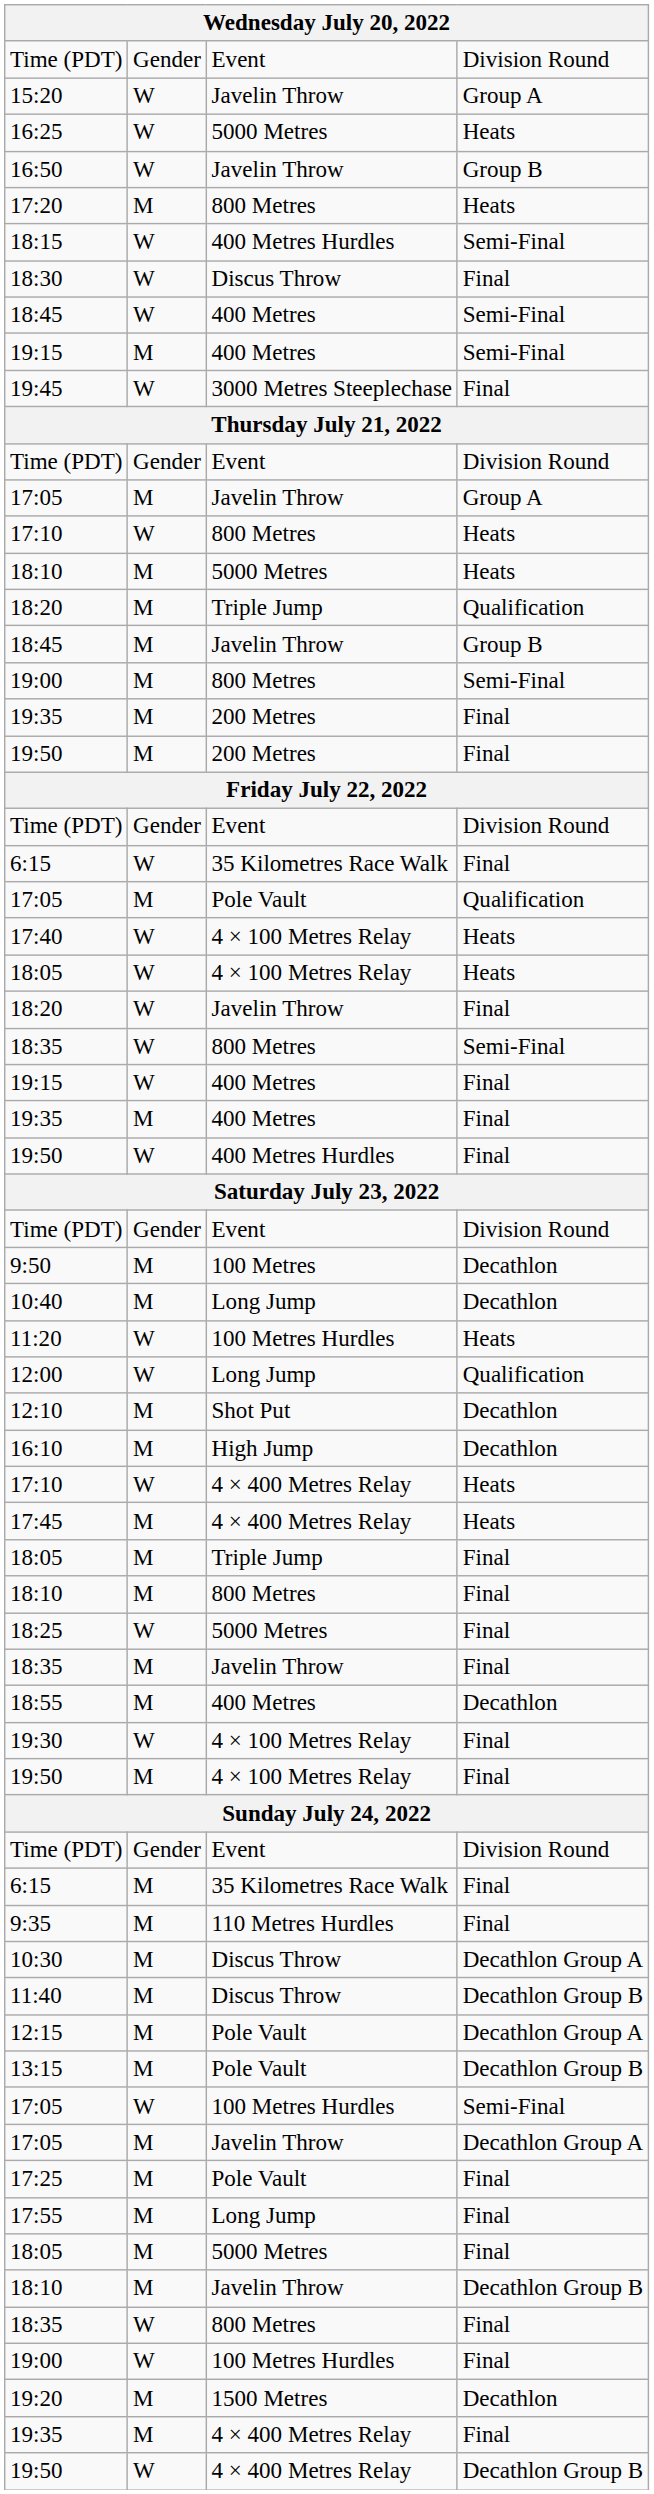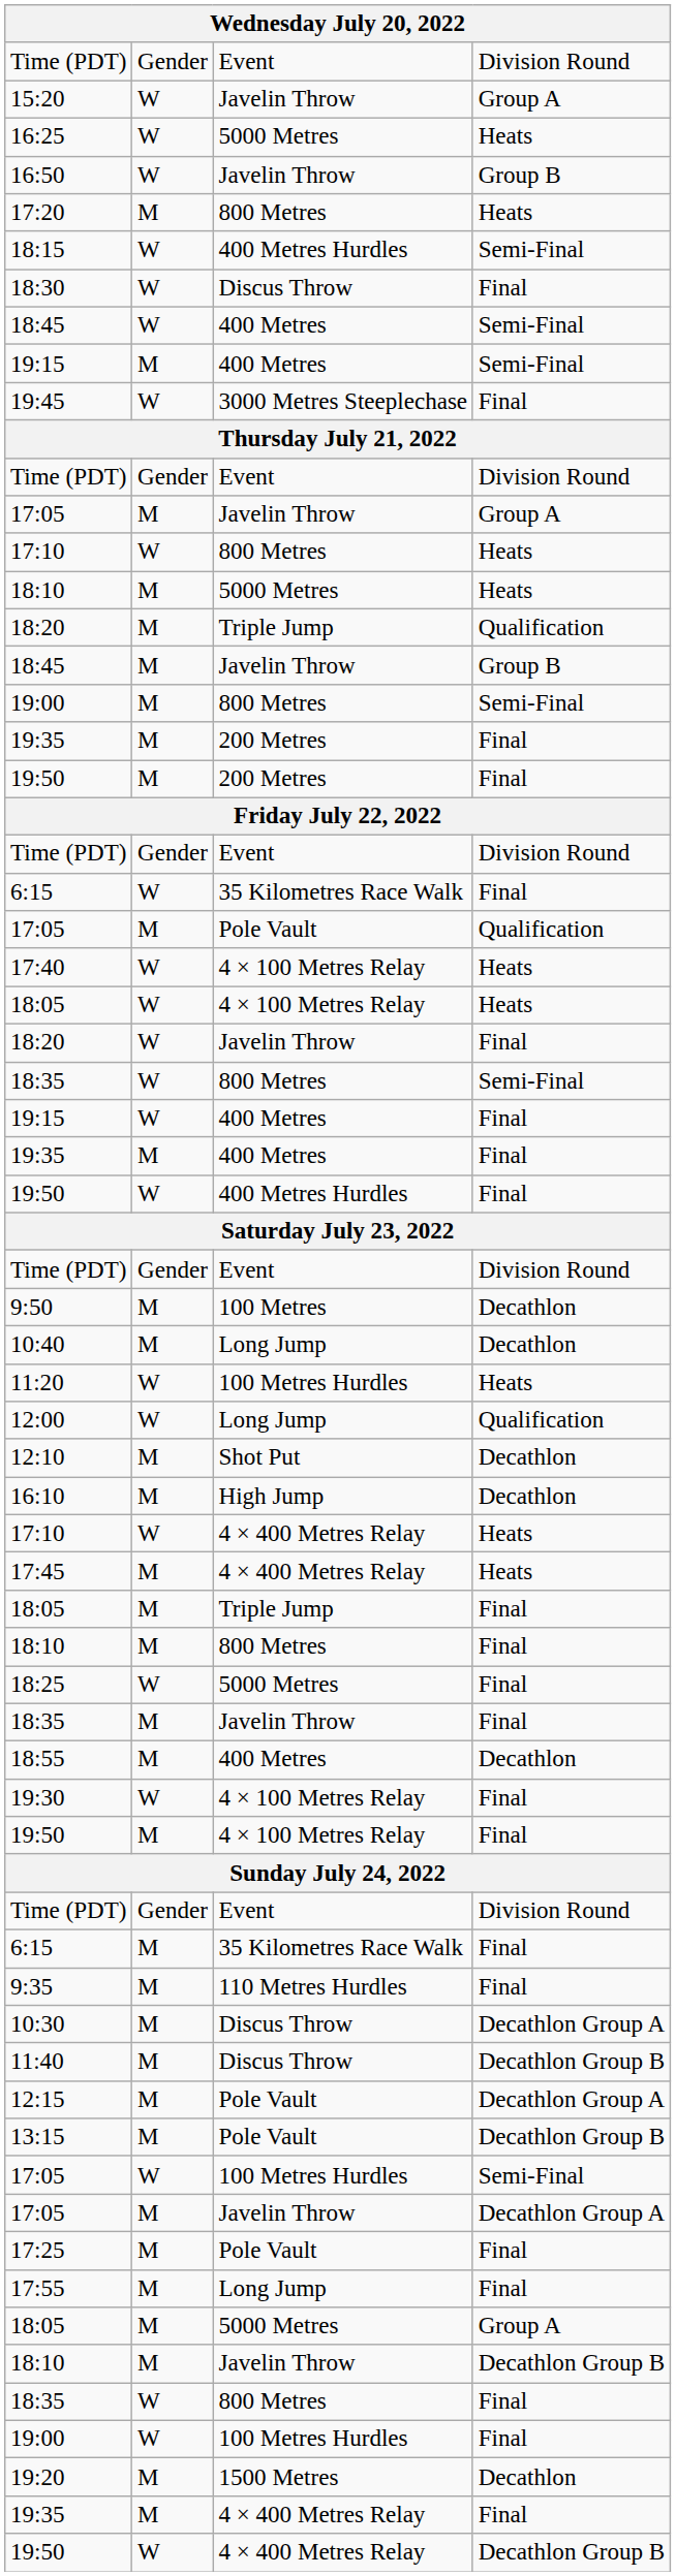 <table class="wikitable sortable">
 <tr>
 <th colspan="6">Wednesday July 20, 2022</th>
 </tr>
 <tr>
 <td>Time (PDT)</td>
 <td>Gender</td>
 <td>Event</td>
 <td>Division Round</td>
 </tr>
 <tr>
 <td>15:20</td>
 <td>W</td>
 <td>Javelin Throw</td>
 <td>Group A</td>
 </tr>
 <tr>
 <td>16:25</td>
 <td>W</td>
 <td>5000 Metres</td>
 <td>Heats</td>
 </tr>
 <tr>
 <td>16:50</td>
 <td>W</td>
 <td>Javelin Throw</td>
 <td>Group B</td>
 </tr>
 <tr>
 <td>17:20</td>
 <td>M</td>
 <td>800 Metres</td>
 <td>Heats</td>
 </tr>
 <tr>
 <td>18:15</td>
 <td>W</td>
 <td>400 Metres Hurdles</td>
 <td>Semi-Final</td>
 </tr>
 <tr>
 <td>18:30</td>
 <td>W</td>
 <td>Discus Throw</td>
 <td>Final</td>
 </tr>
 <tr>
 <td>18:45</td>
 <td>W</td>
 <td>400 Metres</td>
 <td>Semi-Final</td>
 </tr>
 <tr>
 <td>19:15</td>
 <td>M</td>
 <td>400 Metres</td>
 <td>Semi-Final</td>
 </tr>
 <tr>
 <td>19:45</td>
 <td>W</td>
 <td>3000 Metres Steeplechase</td>
 <td>Final</td>
 </tr>
 <tr>
 <th colspan="6">Thursday July 21, 2022</th>
 </tr>
 <tr>
 <td>Time (PDT)</td>
 <td>Gender</td>
 <td>Event</td>
 <td>Division Round</td>
 </tr>
 <tr>
 <td>17:05</td>
 <td>M</td>
 <td>Javelin Throw</td>
 <td>Group A</td>
 </tr>
 <tr>
 <td>17:10</td>
 <td>W</td>
 <td>800 Metres</td>
 <td>Heats</td>
 </tr>
 <tr>
 <td>18:10</td>
 <td>M</td>
 <td>5000 Metres</td>
 <td>Heats</td>
 </tr>
 <tr>
 <td>18:20</td>
 <td>M</td>
 <td>Triple Jump</td>
 <td>Qualification</td>
 </tr>
 <tr>
 <td>18:45</td>
 <td>M</td>
 <td>Javelin Throw</td>
 <td>Group B</td>
 </tr>
 <tr>
 <td>19:00</td>
 <td>M</td>
 <td>800 Metres</td>
 <td>Semi-Final</td>
 </tr>
 <tr>
 <td>19:35</td>
 <td>M</td>
 <td>200 Metres</td>
 <td>Final</td>
 </tr>
 <tr>
 <td>19:50</td>
 <td>M</td>
 <td>200 Metres</td>
 <td>Final</td>
 </tr>
 <tr>
 <th colspan="6">Friday July 22, 2022</th>
 </tr>
 <tr>
 <td>Time (PDT)</td>
 <td>Gender</td>
 <td>Event</td>
 <td>Division Round</td>
 </tr>
 <tr>
 <td>6:15</td>
 <td>W</td>
 <td>35 Kilometres Race Walk</td>
 <td>Final</td>
 </tr>
 <tr>
 <td>17:05</td>
 <td>M</td>
 <td>Pole Vault</td>
 <td>Qualification</td>
 </tr>
 <tr>
 <td>17:40</td>
 <td>W</td>
 <td>4 × 100 Metres Relay</td>
 <td>Heats</td>
 </tr>
 <tr>
 <td>18:05</td>
 <td>W</td>
 <td>4 × 100 Metres Relay</td>
 <td>Heats</td>
 </tr>
 <tr>
 <td>18:20</td>
 <td>W</td>
 <td>Javelin Throw</td>
 <td>Final</td>
 </tr>
 <tr>
 <td>18:35</td>
 <td>W</td>
 <td>800 Metres</td>
 <td>Semi-Final</td>
 </tr>
 <tr>
 <td>19:15</td>
 <td>W</td>
 <td>400 Metres</td>
 <td>Final</td>
 </tr>
 <tr>
 <td>19:35</td>
 <td>M</td>
 <td>400 Metres</td>
 <td>Final</td>
 </tr>
 <tr>
 <td>19:50</td>
 <td>W</td>
 <td>400 Metres Hurdles</td>
 <td>Final</td>
 </tr>
 <tr>
 <th colspan="6">Saturday July 23, 2022</th>
 </tr>
 <tr>
 <td>Time (PDT)</td>
 <td>Gender</td>
 <td>Event</td>
 <td>Division Round</td>
 </tr>
 <tr>
 <td>9:50</td>
 <td>M</td>
 <td>100 Metres</td>
 <td>Decathlon</td>
 </tr>
 <tr>
 <td>10:40</td>
 <td>M</td>
 <td>Long Jump</td>
 <td>Decathlon</td>
 </tr>
 <tr>
 <td>11:20</td>
 <td>W</td>
 <td>100 Metres Hurdles</td>
 <td>Heats</td>
 </tr>
 <tr>
 <td>12:00</td>
 <td>W</td>
 <td>Long Jump</td>
 <td>Qualification</td>
 </tr>
 <tr>
 <td>12:10</td>
 <td>M</td>
 <td>Shot Put</td>
 <td>Decathlon</td>
 </tr>
 <tr>
 <td>16:10</td>
 <td>M</td>
 <td>High Jump</td>
 <td>Decathlon</td>
 </tr>
 <tr>
 <td>17:10</td>
 <td>W</td>
 <td>4 × 400 Metres Relay</td>
 <td>Heats</td>
 </tr>
 <tr>
 <td>17:45</td>
 <td>M</td>
 <td>4 × 400 Metres Relay</td>
 <td>Heats</td>
 </tr>
 <tr>
 <td>18:05</td>
 <td>M</td>
 <td>Triple Jump</td>
 <td>Final</td>
 </tr>
 <tr>
 <td>18:10</td>
 <td>M</td>
 <td>800 Metres</td>
 <td>Final</td>
 </tr>
 <tr>
 <td>18:25</td>
 <td>W</td>
 <td>5000 Metres</td>
 <td>Final</td>
 </tr>
 <tr>
 <td>18:35</td>
 <td>M</td>
 <td>Javelin Throw</td>
 <td>Final</td>
 </tr>
 <tr>
 <td>18:55</td>
 <td>M</td>
 <td>400 Metres</td>
 <td>Decathlon</td>
 </tr>
 <tr>
 <td>19:30</td>
 <td>W</td>
 <td>4 × 100 Metres Relay</td>
 <td>Final</td>
 </tr>
 <tr>
 <td>19:50</td>
 <td>M</td>
 <td>4 × 100 Metres Relay</td>
 <td>Final</td>
 </tr>
 <tr>
 <th colspan="6">Sunday July 24, 2022</th>
 </tr>
 <tr>
 <td>Time (PDT)</td>
 <td>Gender</td>
 <td>Event</td>
 <td>Division Round</td>
 </tr>
 <tr>
 <td>6:15</td>
 <td>M</td>
 <td>35 Kilometres Race Walk</td>
 <td>Final</td>
 </tr>
 <tr>
 <td>9:35</td>
 <td>M</td>
 <td>110 Metres Hurdles</td>
 <td>Final</td>
 </tr>
 <tr>
 <td>10:30</td>
 <td>M</td>
 <td>Discus Throw</td>
 <td>Decathlon Group A</td>
 </tr>
 <tr>
 <td>11:40</td>
 <td>M</td>
 <td>Discus Throw</td>
 <td>Decathlon Group B</td>
 </tr>
 <tr>
 <td>12:15</td>
 <td>M</td>
 <td>Pole Vault</td>
 <td>Decathlon Group A</td>
 </tr>
 <tr>
 <td>13:15</td>
 <td>M</td>
 <td>Pole Vault</td>
 <td>Decathlon Group B</td>
 </tr>
 <tr>
 <td>17:05</td>
 <td>W</td>
 <td>100 Metres Hurdles</td>
 <td>Semi-Final</td>
 </tr>
 <tr>
 <td>17:05</td>
 <td>M</td>
 <td>Javelin Throw</td>
 <td>Decathlon Group A</td>
 </tr>
 <tr>
 <td>17:25</td>
 <td>M</td>
 <td>Pole Vault</td>
 <td>Final</td>
 </tr>
 <tr>
 <td>17:55</td>
 <td>M</td>
 <td>Long Jump</td>
 <td>Final</td>
 </tr>
 <tr>
 <td>18:05</td>
 <td>M</td>
 <td>5000 Metres</td>
-<td>Final</td>
+<td>Group A</td>
 </tr>
 <tr>
 <td>18:10</td>
 <td>M</td>
 <td>Javelin Throw</td>
 <td>Decathlon Group B</td>
 </tr>
 <tr>
 <td>18:35</td>
 <td>W</td>
 <td>800 Metres</td>
 <td>Final</td>
 </tr>
 <tr>
 <td>19:00</td>
 <td>W</td>
 <td>100 Metres Hurdles</td>
 <td>Final</td>
 </tr>
 <tr>
 <td>19:20</td>
 <td>M</td>
 <td>1500 Metres</td>
 <td>Decathlon</td>
 </tr>
 <tr>
 <td>19:35</td>
 <td>M</td>
 <td>4 × 400 Metres Relay</td>
 <td>Final</td>
 </tr>
 <tr>
 <td>19:50</td>
 <td>W</td>
 <td>4 × 400 Metres Relay</td>
 <td>Decathlon Group B</td>
 </tr>
 </table>
